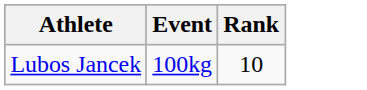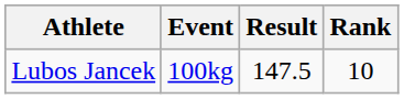 <table class=wikitable style="font-size:90%">
 <tr>
 <th>Athlete</th>
 <th>Event</th>
+<th>Result</th>
 <th>Rank</th>
 </tr>
 <tr>
 <td><a href='#'>Lubos Jancek</a></td>
 <td><a href='#'>100kg</a></td>
+<td style="text-align:center;">147.5</td>
 <td style="text-align:center;">10</td>
 </tr>
 </table>
